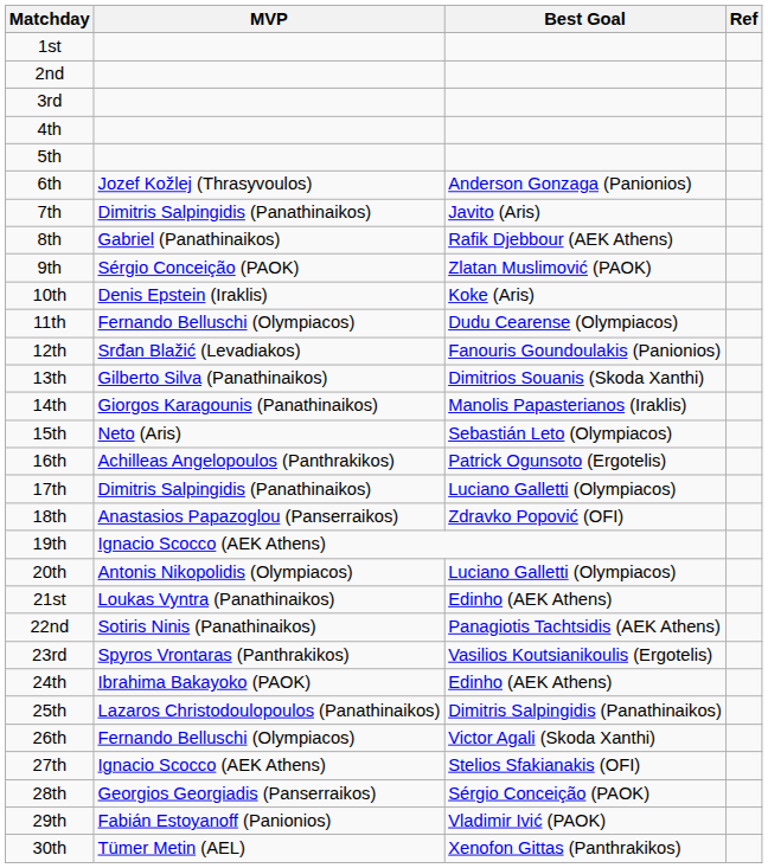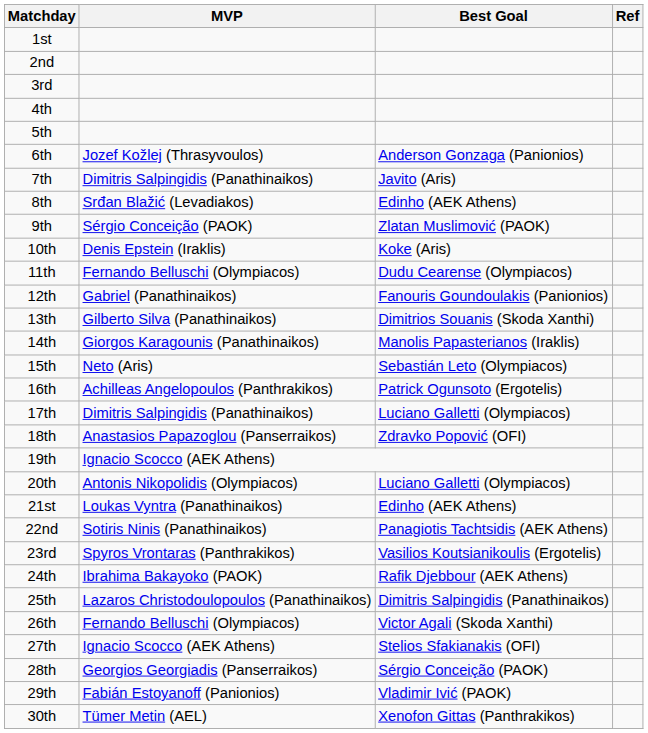 <table class="wikitable">
 <tr>
 <th>Matchday</th>
 <th>MVP</th>
 <th>Best Goal</th>
 <th>Ref</th>
 </tr>
 <tr>
 <td align="center">1st</td>
 <td></td>
 <td></td>
 <td align="center"></td>
 </tr>
 <tr>
 <td align="center">2nd</td>
 <td></td>
 <td></td>
 <td align="center"></td>
 </tr>
 <tr>
 <td align="center">3rd</td>
 <td></td>
 <td></td>
 <td align="center"></td>
 </tr>
 <tr>
 <td align="center">4th</td>
 <td></td>
 <td></td>
 <td align="center"></td>
 </tr>
 <tr>
 <td align="center">5th</td>
 <td></td>
 <td></td>
 <td align="center"></td>
 </tr>
 <tr>
 <td align="center">6th</td>
 <td> <a href='#'>Jozef Kožlej</a> (Thrasyvoulos)</td>
 <td> <a href='#'>Anderson Gonzaga</a> (Panionios)</td>
 <td align="center"></td>
 </tr>
 <tr>
 <td align="center">7th</td>
 <td> <a href='#'>Dimitris Salpingidis</a> (Panathinaikos)</td>
 <td> <a href='#'>Javito</a> (Aris)</td>
 <td align="center"></td>
 </tr>
 <tr>
 <td align="center">8th</td>
-<td> <a href='#'>Gabriel</a> (Panathinaikos)</td>
-<td> <a href='#'>Rafik Djebbour</a> (AEK Athens)</td>
+<td> <a href='#'>Srđan Blažić</a> (Levadiakos)</td>
+<td> <a href='#'>Edinho</a> (AEK Athens)</td>
 <td align="center"></td>
 </tr>
 <tr>
 <td align="center">9th</td>
 <td> <a href='#'>Sérgio Conceição</a> (PAOK)</td>
 <td> <a href='#'>Zlatan Muslimović</a> (PAOK)</td>
 <td align="center"></td>
 </tr>
 <tr>
 <td align="center">10th</td>
 <td> <a href='#'>Denis Epstein</a> (Iraklis)</td>
 <td> <a href='#'>Koke</a> (Aris)</td>
 <td align="center"></td>
 </tr>
 <tr>
 <td align="center">11th</td>
 <td> <a href='#'>Fernando Belluschi</a> (Olympiacos)</td>
 <td> <a href='#'>Dudu Cearense</a> (Olympiacos)</td>
 <td align="center"></td>
 </tr>
 <tr>
 <td align="center">12th</td>
-<td> <a href='#'>Srđan Blažić</a> (Levadiakos)</td>
+<td> <a href='#'>Gabriel</a> (Panathinaikos)</td>
 <td> <a href='#'>Fanouris Goundoulakis</a> (Panionios)</td>
 <td align="center"></td>
 </tr>
 <tr>
 <td align="center">13th</td>
 <td> <a href='#'>Gilberto Silva</a> (Panathinaikos)</td>
 <td> <a href='#'>Dimitrios Souanis</a> (Skoda Xanthi)</td>
 <td align="center"></td>
 </tr>
 <tr>
 <td align="center">14th</td>
 <td> <a href='#'>Giorgos Karagounis</a> (Panathinaikos)</td>
 <td> <a href='#'>Manolis Papasterianos</a> (Iraklis)</td>
 <td align="center"></td>
 </tr>
 <tr>
 <td align="center">15th</td>
 <td> <a href='#'>Neto</a> (Aris)</td>
 <td> <a href='#'>Sebastián Leto</a> (Olympiacos)</td>
 <td align="center"></td>
 </tr>
 <tr>
 <td align="center">16th</td>
 <td> <a href='#'>Achilleas Angelopoulos</a> (Panthrakikos)</td>
 <td> <a href='#'>Patrick Ogunsoto</a> (Ergotelis)</td>
 <td align="center"></td>
 </tr>
 <tr>
 <td align="center">17th</td>
 <td> <a href='#'>Dimitris Salpingidis</a> (Panathinaikos)</td>
 <td> <a href='#'>Luciano Galletti</a> (Olympiacos)</td>
 <td align="center"></td>
 </tr>
 <tr>
 <td align="center">18th</td>
 <td> <a href='#'>Anastasios Papazoglou</a> (Panserraikos)</td>
 <td> <a href='#'>Zdravko Popović</a> (OFI)</td>
 <td align="center"></td>
 </tr>
 <tr>
 <td align="center">19th</td>
 <td colspan=2> <a href='#'>Ignacio Scocco</a> (AEK Athens)</td>
 <td align="center"></td>
 </tr>
 <tr>
 <td align="center">20th</td>
 <td> <a href='#'>Antonis Nikopolidis</a> (Olympiacos)</td>
 <td> <a href='#'>Luciano Galletti</a> (Olympiacos)</td>
 <td align="center"></td>
 </tr>
 <tr>
 <td align="center">21st</td>
 <td> <a href='#'>Loukas Vyntra</a> (Panathinaikos)</td>
 <td> <a href='#'>Edinho</a> (AEK Athens)</td>
 <td align="center"></td>
 </tr>
 <tr>
 <td align="center">22nd</td>
 <td> <a href='#'>Sotiris Ninis</a> (Panathinaikos)</td>
 <td> <a href='#'>Panagiotis Tachtsidis</a> (AEK Athens)</td>
 <td align="center"></td>
 </tr>
 <tr>
 <td align="center">23rd</td>
 <td> <a href='#'>Spyros Vrontaras</a> (Panthrakikos)</td>
 <td> <a href='#'>Vasilios Koutsianikoulis</a> (Ergotelis)</td>
 <td align="center"></td>
 </tr>
 <tr>
 <td align="center">24th</td>
 <td> <a href='#'>Ibrahima Bakayoko</a> (PAOK)</td>
-<td> <a href='#'>Edinho</a> (AEK Athens)</td>
+<td> <a href='#'>Rafik Djebbour</a> (AEK Athens)</td>
 <td align="center"></td>
 </tr>
 <tr>
 <td align="center">25th</td>
 <td> <a href='#'>Lazaros Christodoulopoulos</a> (Panathinaikos)</td>
 <td> <a href='#'>Dimitris Salpingidis</a> (Panathinaikos)</td>
 <td align="center"></td>
 </tr>
 <tr>
 <td align="center">26th</td>
 <td> <a href='#'>Fernando Belluschi</a> (Olympiacos)</td>
 <td> <a href='#'>Victor Agali</a> (Skoda Xanthi)</td>
 <td align="center"></td>
 </tr>
 <tr>
 <td align="center">27th</td>
 <td> <a href='#'>Ignacio Scocco</a> (AEK Athens)</td>
 <td> <a href='#'>Stelios Sfakianakis</a> (OFI)</td>
 <td align="center"></td>
 </tr>
 <tr>
 <td align="center">28th</td>
 <td> <a href='#'>Georgios Georgiadis</a> (Panserraikos)</td>
 <td> <a href='#'>Sérgio Conceição</a> (PAOK)</td>
 <td align="center"></td>
 </tr>
 <tr>
 <td align="center">29th</td>
 <td> <a href='#'>Fabián Estoyanoff</a> (Panionios)</td>
 <td> <a href='#'>Vladimir Ivić</a> (PAOK)</td>
 <td align="center"></td>
 </tr>
 <tr>
 <td align="center">30th</td>
 <td> <a href='#'>Tümer Metin</a> (AEL)</td>
 <td> <a href='#'>Xenofon Gittas</a> (Panthrakikos)</td>
 <td align="center"></td>
 </tr>
 </table>
